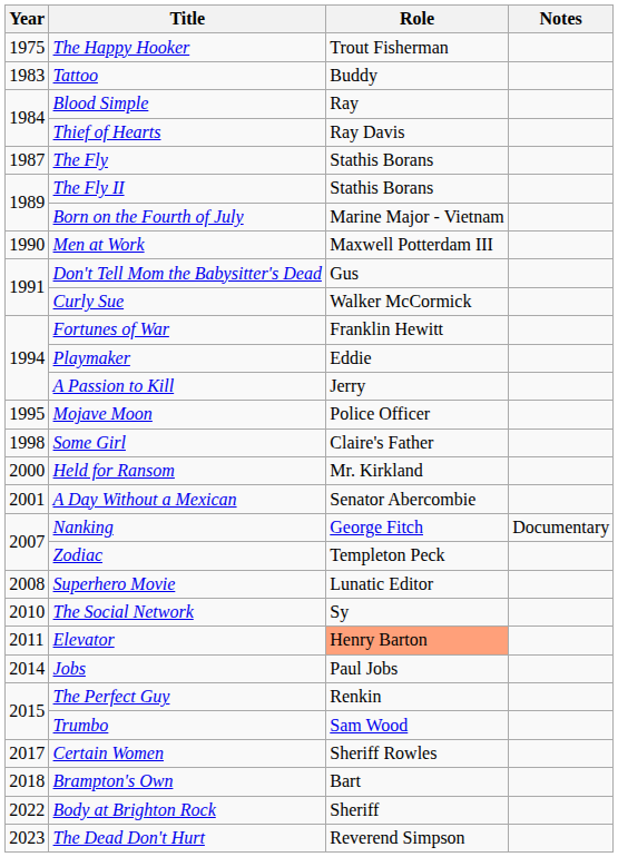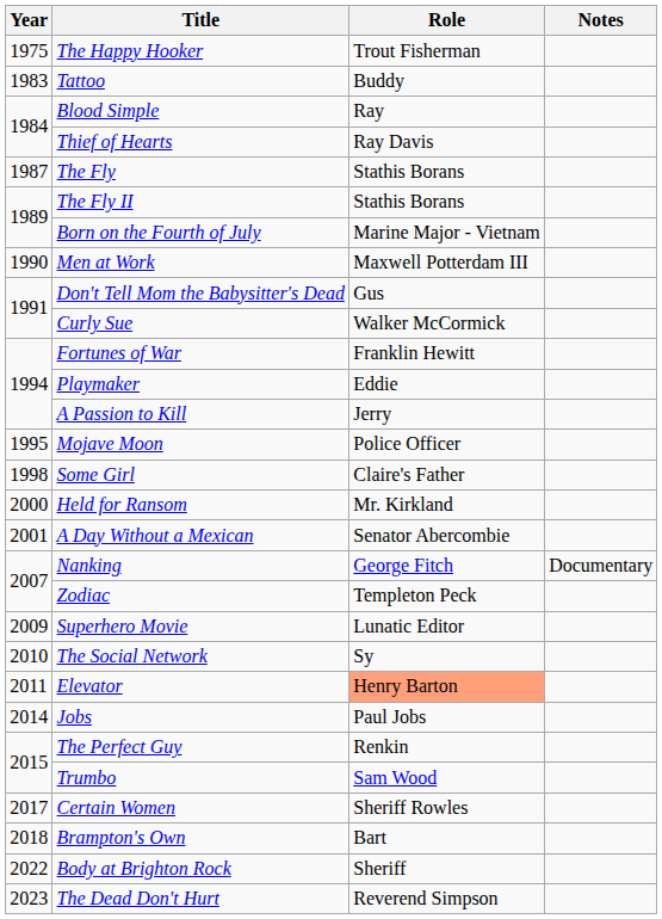 <table class="wikitable sortable">
 <tr>
 <th>Year</th>
 <th>Title</th>
 <th>Role</th>
 <th class="unsortable">Notes</th>
 </tr>
 <tr>
 <td>1975</td>
 <td><em><a href='#'>The Happy Hooker</a></em></td>
 <td>Trout Fisherman</td>
 <td></td>
 </tr>
 <tr>
 <td>1983</td>
 <td><em><a href='#'>Tattoo</a></em></td>
 <td>Buddy</td>
 <td></td>
 </tr>
 <tr>
 <td rowspan=2>1984</td>
 <td><em><a href='#'>Blood Simple</a></em></td>
 <td>Ray</td>
 <td></td>
 </tr>
 <tr>
 <td><em><a href='#'>Thief of Hearts</a></em></td>
 <td>Ray Davis</td>
 <td></td>
 </tr>
 <tr>
 <td>1987</td>
 <td><em><a href='#'>The Fly</a></em></td>
 <td>Stathis Borans</td>
 <td></td>
 </tr>
 <tr>
 <td rowspan=2>1989</td>
 <td><em><a href='#'>The Fly II</a></em></td>
 <td>Stathis Borans</td>
 <td></td>
 </tr>
 <tr>
 <td><em><a href='#'>Born on the Fourth of July</a></em></td>
 <td>Marine Major - Vietnam</td>
 <td></td>
 </tr>
 <tr>
 <td>1990</td>
 <td><em><a href='#'>Men at Work</a></em></td>
 <td>Maxwell Potterdam III</td>
 <td></td>
 </tr>
 <tr>
 <td rowspan=2>1991</td>
 <td><em><a href='#'>Don't Tell Mom the Babysitter's Dead</a></em></td>
 <td>Gus</td>
 <td></td>
 </tr>
 <tr>
 <td><em><a href='#'>Curly Sue</a></em></td>
 <td>Walker McCormick</td>
 <td></td>
 </tr>
 <tr>
 <td rowspan=3>1994</td>
 <td><em><a href='#'>Fortunes of War</a></em></td>
 <td>Franklin Hewitt</td>
 <td></td>
 </tr>
 <tr>
 <td><em><a href='#'>Playmaker</a></em></td>
 <td>Eddie</td>
 <td></td>
 </tr>
 <tr>
 <td><em><a href='#'>A Passion to Kill</a></em></td>
 <td>Jerry</td>
 <td></td>
 </tr>
 <tr>
 <td>1995</td>
 <td><em><a href='#'>Mojave Moon</a></em></td>
 <td>Police Officer</td>
 <td></td>
 </tr>
 <tr>
 <td>1998</td>
 <td><em><a href='#'>Some Girl</a></em></td>
 <td>Claire's Father</td>
 <td></td>
 </tr>
 <tr>
 <td>2000</td>
 <td><em><a href='#'>Held for Ransom</a></em></td>
 <td>Mr. Kirkland</td>
 <td></td>
 </tr>
 <tr>
 <td>2001</td>
 <td><em><a href='#'>A Day Without a Mexican</a></em></td>
 <td>Senator Abercombie</td>
 <td></td>
 </tr>
 <tr>
 <td rowspan=2>2007</td>
 <td><em><a href='#'>Nanking</a></em></td>
 <td><a href='#'>George Fitch</a></td>
 <td>Documentary</td>
 </tr>
 <tr>
 <td><em><a href='#'>Zodiac</a></em></td>
 <td>Templeton Peck</td>
 <td></td>
 </tr>
 <tr>
-<td>2008</td>
+<td>2009</td>
 <td><em><a href='#'>Superhero Movie</a></em></td>
 <td>Lunatic Editor</td>
 <td></td>
 </tr>
 <tr>
 <td>2010</td>
 <td><em><a href='#'>The Social Network</a></em></td>
 <td>Sy</td>
 <td></td>
 </tr>
 <tr>
 <td>2011</td>
 <td><em><a href='#'>Elevator</a></em></td>
 <td style="background: lightsalmon;">Henry Barton</td>
 <td></td>
 </tr>
 <tr>
 <td>2014</td>
 <td><em><a href='#'>Jobs</a></em></td>
 <td>Paul Jobs</td>
 <td></td>
 </tr>
 <tr>
 <td rowspan=2>2015</td>
 <td><em><a href='#'>The Perfect Guy</a></em></td>
 <td>Renkin</td>
 <td></td>
 </tr>
 <tr>
 <td><em><a href='#'>Trumbo</a></em></td>
 <td><a href='#'>Sam Wood</a></td>
 <td></td>
 </tr>
 <tr>
 <td>2017</td>
 <td><em><a href='#'>Certain Women</a></em></td>
 <td>Sheriff Rowles</td>
 <td></td>
 </tr>
 <tr>
 <td>2018</td>
 <td><em><a href='#'>Brampton's Own</a></em></td>
 <td>Bart</td>
 <td></td>
 </tr>
 <tr>
 <td>2022</td>
 <td><em><a href='#'>Body at Brighton Rock</a></em></td>
 <td>Sheriff</td>
 <td></td>
 </tr>
 <tr>
 <td>2023</td>
 <td><em><a href='#'>The Dead Don't Hurt</a></em></td>
 <td>Reverend Simpson</td>
 <td></td>
 </tr>
 </table>
